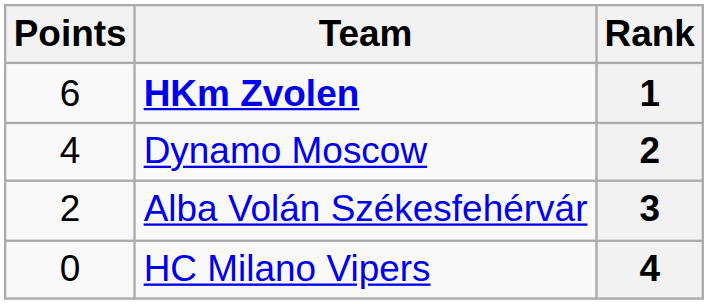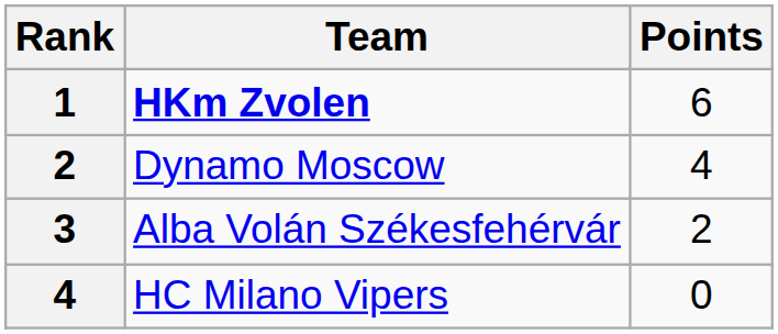 <table class="wikitable" style="text-align: center;">
 <tr>
+<th>Rank</th>
+<th>Team</th>
 <th>Points</th>
-<th>Team</th>
-<th>Rank</th>
 </tr>
 <tr>
+<th>1</th>
+<td style="text-align: left;"> <strong><a href='#'>HKm Zvolen</a></strong></td>
 <td>6</td>
-<td style="text-align: left;"> <strong><a href='#'>HKm Zvolen</a></strong></td>
-<th>1</th>
 </tr>
 <tr>
+<th>2</th>
+<td style="text-align: left;"> <a href='#'>Dynamo Moscow</a></td>
 <td>4</td>
-<td style="text-align: left;"> <a href='#'>Dynamo Moscow</a></td>
-<th>2</th>
 </tr>
 <tr>
+<th>3</th>
+<td style="text-align: left;"> <a href='#'>Alba Volán Székesfehérvár</a></td>
 <td>2</td>
-<td style="text-align: left;"> <a href='#'>Alba Volán Székesfehérvár</a></td>
-<th>3</th>
 </tr>
 <tr>
+<th>4</th>
+<td style="text-align: left;"> <a href='#'>HC Milano Vipers</a></td>
 <td>0</td>
-<td style="text-align: left;"> <a href='#'>HC Milano Vipers</a></td>
-<th>4</th>
 </tr>
 </table>
